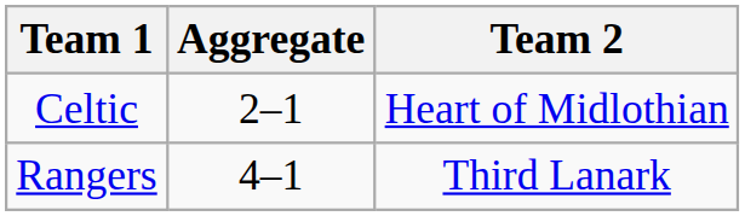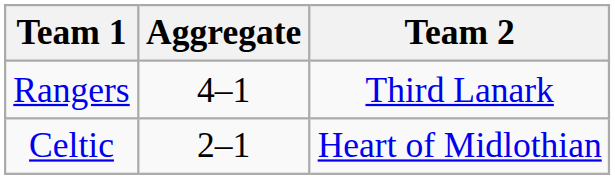 <table class="wikitable" style="text-align: center">
 <tr>
 <th>Team 1</th>
 <th>Aggregate</th>
 <th>Team 2</th>
 </tr>
 <tr>
+<td><a href='#'>Rangers</a></td>
+<td>4–1</td>
+<td><a href='#'>Third Lanark</a></td>
+</tr>
+<tr>
 <td><a href='#'>Celtic</a></td>
 <td>2–1</td>
 <td><a href='#'>Heart of Midlothian</a></td>
 </tr>
-<tr>
-<td><a href='#'>Rangers</a></td>
-<td>4–1</td>
-<td><a href='#'>Third Lanark</a></td>
-</tr>
 </table>
